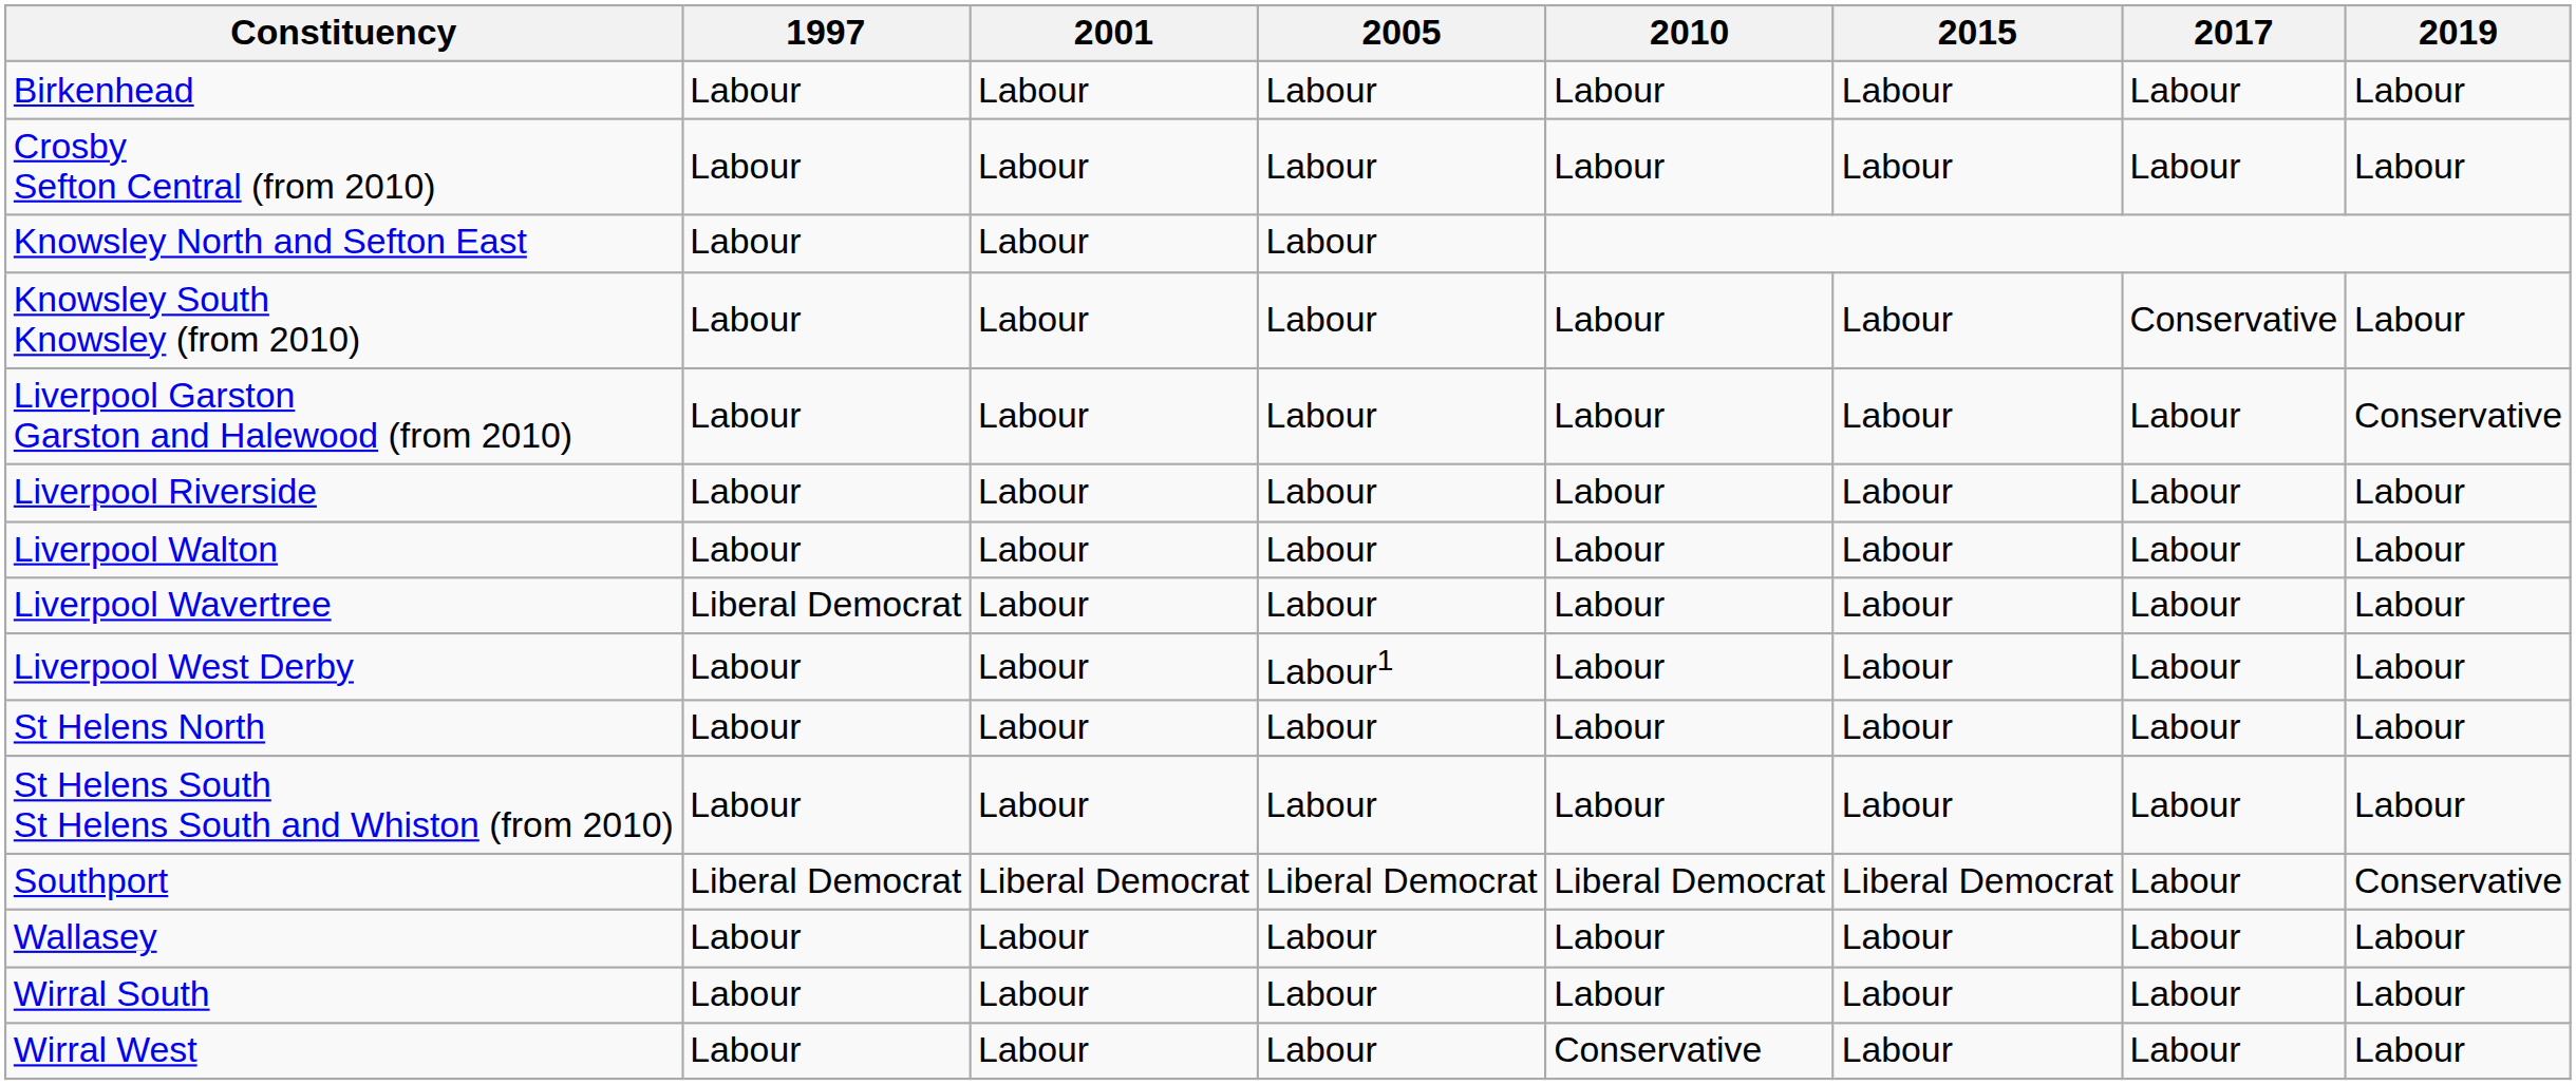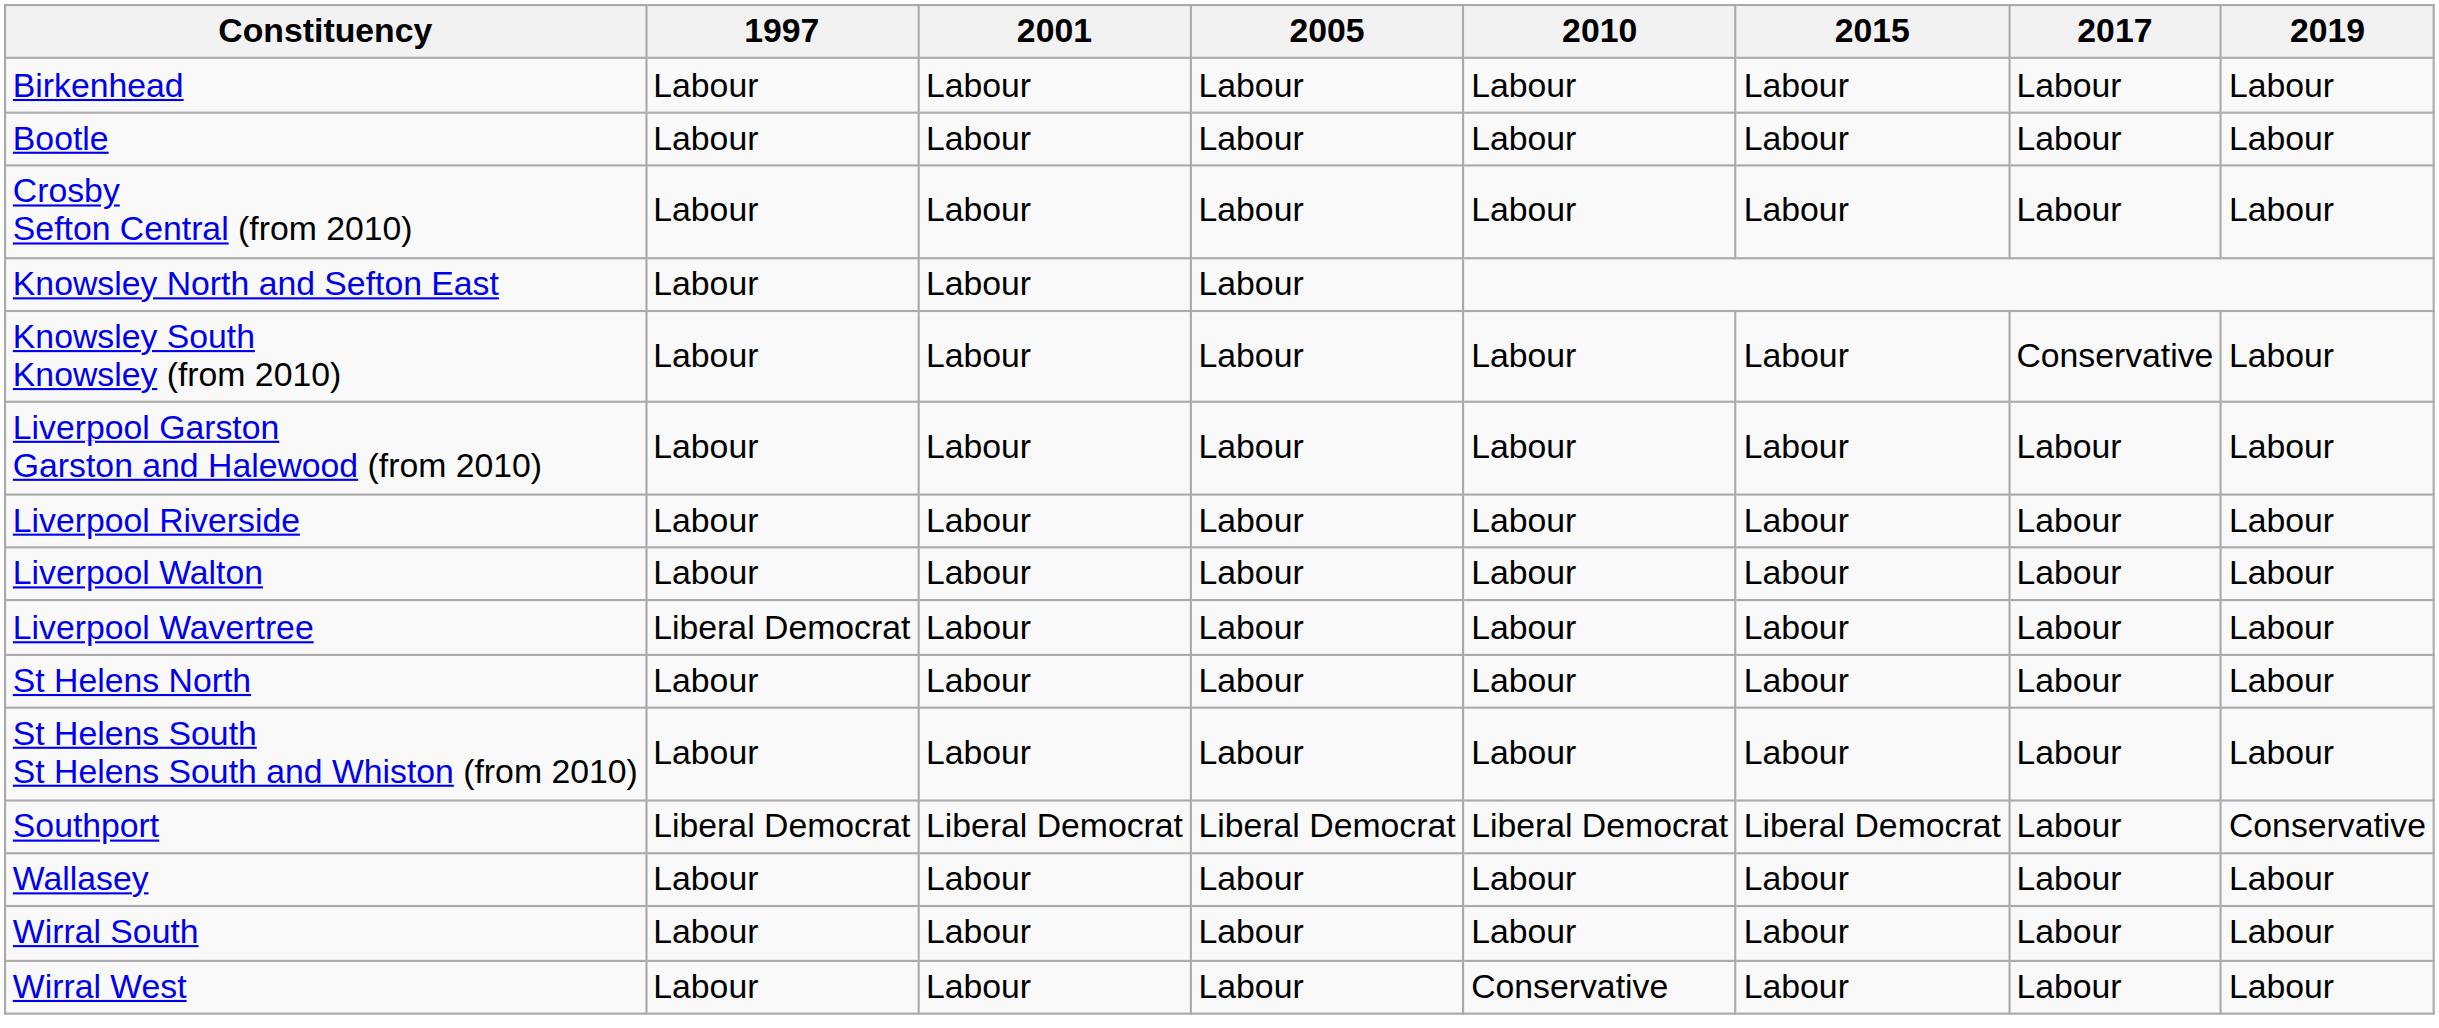 <table class="wikitable">
 <tr>
 <th>Constituency</th>
 <th>1997</th>
 <th>2001</th>
 <th>2005</th>
 <th>2010</th>
 <th>2015</th>
 <th>2017</th>
 <th>2019</th>
 </tr>
 <tr>
 <td><a href='#'>Birkenhead</a></td>
+<td bgcolor=>Labour</td>
+<td bgcolor=>Labour</td>
+<td bgcolor=>Labour</td>
+<td bgcolor=>Labour</td>
+<td bgcolor=>Labour</td>
+<td bgcolor=>Labour</td>
+<td bgcolor=>Labour</td>
+</tr>
+<tr>
+<td><a href='#'>Bootle</a></td>
 <td bgcolor=>Labour</td>
 <td bgcolor=>Labour</td>
 <td bgcolor=>Labour</td>
 <td bgcolor=>Labour</td>
 <td bgcolor=>Labour</td>
 <td bgcolor=>Labour</td>
 <td bgcolor=>Labour</td>
 </tr>
 <tr>
 <td><a href='#'>Crosby</a><br><a href='#'>Sefton Central</a> (from 2010)</td>
 <td bgcolor=>Labour</td>
 <td bgcolor=>Labour</td>
 <td bgcolor=>Labour</td>
 <td bgcolor=>Labour</td>
 <td bgcolor=>Labour</td>
 <td bgcolor=>Labour</td>
 <td bgcolor=>Labour</td>
 </tr>
 <tr>
 <td><a href='#'>Knowsley North and Sefton East</a></td>
 <td bgcolor=>Labour</td>
 <td bgcolor=>Labour</td>
 <td bgcolor=>Labour</td>
 <td colspan="4"></td>
 </tr>
 <tr>
 <td><a href='#'>Knowsley South</a><br><a href='#'>Knowsley</a> (from 2010)</td>
 <td bgcolor=>Labour</td>
 <td bgcolor=>Labour</td>
 <td bgcolor=>Labour</td>
 <td bgcolor=>Labour</td>
 <td bgcolor=>Labour</td>
 <td bgcolor=>Conservative</td>
 <td bgcolor=>Labour</td>
 </tr>
 <tr>
 <td><a href='#'>Liverpool Garston</a><br><a href='#'>Garston and Halewood</a> (from 2010)</td>
 <td bgcolor=>Labour</td>
 <td bgcolor=>Labour</td>
 <td bgcolor=>Labour</td>
 <td bgcolor=>Labour</td>
 <td bgcolor=>Labour</td>
 <td bgcolor=>Labour</td>
-<td bgcolor=>Conservative</td>
+<td bgcolor=>Labour</td>
 </tr>
 <tr>
 <td><a href='#'>Liverpool Riverside</a></td>
 <td bgcolor=>Labour</td>
 <td bgcolor=>Labour</td>
 <td bgcolor=>Labour</td>
 <td bgcolor=>Labour</td>
 <td bgcolor=>Labour</td>
 <td bgcolor=>Labour</td>
 <td bgcolor=>Labour</td>
 </tr>
 <tr>
 <td><a href='#'>Liverpool Walton</a></td>
 <td bgcolor=>Labour</td>
 <td bgcolor=>Labour</td>
 <td bgcolor=>Labour</td>
 <td bgcolor=>Labour</td>
 <td bgcolor=>Labour</td>
 <td bgcolor=>Labour</td>
 <td bgcolor=>Labour</td>
 </tr>
 <tr>
 <td><a href='#'>Liverpool Wavertree</a></td>
 <td bgcolor=>Liberal Democrat</td>
 <td bgcolor=>Labour</td>
 <td bgcolor=>Labour</td>
-<td bgcolor=>Labour</td>
-<td bgcolor=>Labour</td>
-<td bgcolor=>Labour</td>
-<td bgcolor=>Labour</td>
-</tr>
-<tr>
-<td><a href='#'>Liverpool West Derby</a></td>
-<td bgcolor=>Labour</td>
-<td bgcolor=>Labour</td>
-<td bgcolor=>Labour<sup>1</sup></td>
 <td bgcolor=>Labour</td>
 <td bgcolor=>Labour</td>
 <td bgcolor=>Labour</td>
 <td bgcolor=>Labour</td>
 </tr>
 <tr>
 <td><a href='#'>St Helens North</a></td>
 <td bgcolor=>Labour</td>
 <td bgcolor=>Labour</td>
 <td bgcolor=>Labour</td>
 <td bgcolor=>Labour</td>
 <td bgcolor=>Labour</td>
 <td bgcolor=>Labour</td>
 <td bgcolor=>Labour</td>
 </tr>
 <tr>
 <td><a href='#'>St Helens South</a><br><a href='#'>St Helens South and Whiston</a> (from 2010)</td>
 <td bgcolor=>Labour</td>
 <td bgcolor=>Labour</td>
 <td bgcolor=>Labour</td>
 <td bgcolor=>Labour</td>
 <td bgcolor=>Labour</td>
 <td bgcolor=>Labour</td>
 <td bgcolor=>Labour</td>
 </tr>
 <tr>
 <td><a href='#'>Southport</a></td>
 <td bgcolor=>Liberal Democrat</td>
 <td bgcolor=>Liberal Democrat</td>
 <td bgcolor=>Liberal Democrat</td>
 <td bgcolor=>Liberal Democrat</td>
 <td bgcolor=>Liberal Democrat</td>
 <td bgcolor=>Labour</td>
 <td bgcolor=>Conservative</td>
 </tr>
 <tr>
 <td><a href='#'>Wallasey</a></td>
 <td bgcolor=>Labour</td>
 <td bgcolor=>Labour</td>
 <td bgcolor=>Labour</td>
 <td bgcolor=>Labour</td>
 <td bgcolor=>Labour</td>
 <td bgcolor=>Labour</td>
 <td bgcolor=>Labour</td>
 </tr>
 <tr>
 <td><a href='#'>Wirral South</a></td>
 <td bgcolor=>Labour</td>
 <td bgcolor=>Labour</td>
 <td bgcolor=>Labour</td>
 <td bgcolor=>Labour</td>
 <td bgcolor=>Labour</td>
 <td bgcolor=>Labour</td>
 <td bgcolor=>Labour</td>
 </tr>
 <tr>
 <td><a href='#'>Wirral West</a></td>
 <td bgcolor=>Labour</td>
 <td bgcolor=>Labour</td>
 <td bgcolor=>Labour</td>
 <td bgcolor=>Conservative</td>
 <td bgcolor=>Labour</td>
 <td bgcolor=>Labour</td>
 <td bgcolor=>Labour</td>
 </tr>
 </table>
